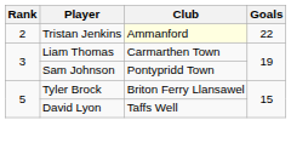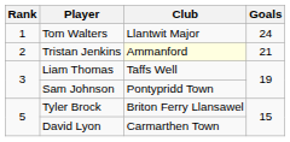 <table class="wikitable" style="text-align:center">
 <tr>
 <th>Rank</th>
 <th>Player</th>
 <th>Club</th>
 <th>Goals</th>
 </tr>
 <tr>
+<td>1</td>
+<td align="left"> Tom Walters</td>
+<td align="left">Llantwit Major</td>
+<td>24</td>
+</tr>
+<tr>
 <td>2</td>
 <td align="left"> Tristan Jenkins</td>
 <td align="left" style="background: lightyellow;">Ammanford</td>
-<td>22</td>
+<td>21</td>
 </tr>
 <tr>
 <td rowspan="2">3</td>
 <td align="left"> Liam Thomas</td>
-<td align="left">Carmarthen Town</td>
+<td align="left">Taffs Well</td>
 <td rowspan="2">19</td>
 </tr>
 <tr>
 <td align="left"> Sam Johnson</td>
 <td align="left">Pontypridd Town</td>
 </tr>
 <tr>
 <td rowspan="2">5</td>
 <td align="left"> Tyler Brock</td>
 <td align="left">Briton Ferry Llansawel</td>
 <td rowspan="2">15</td>
 </tr>
 <tr>
 <td align="left"> David Lyon</td>
-<td align="left">Taffs Well</td>
+<td align="left">Carmarthen Town</td>
 </tr>
 </table>
